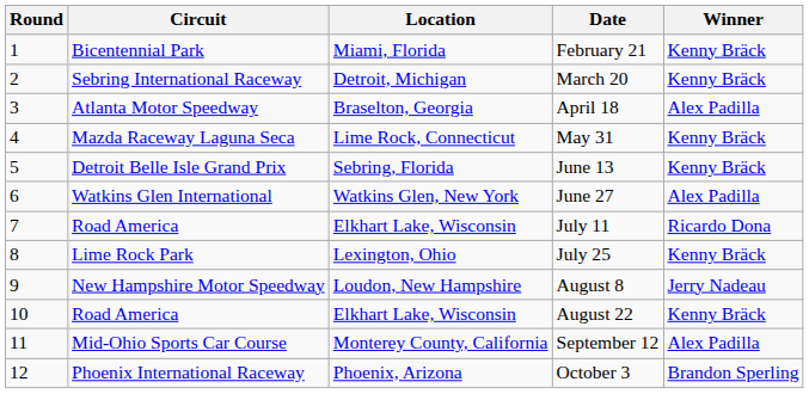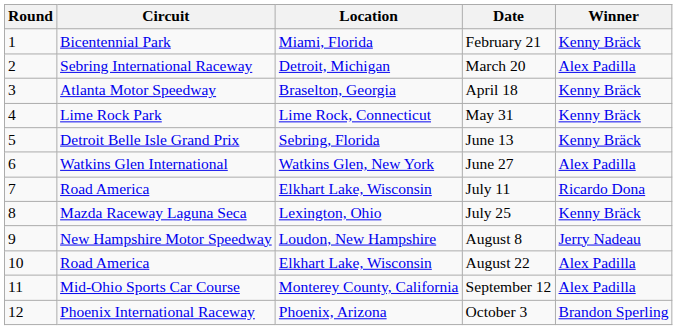 <table class="wikitable">
 <tr>
 <th>Round</th>
 <th>Circuit</th>
 <th>Location</th>
 <th>Date</th>
 <th>Winner</th>
 </tr>
 <tr>
 <td>1</td>
 <td><a href='#'>Bicentennial Park</a></td>
 <td> <a href='#'>Miami, Florida</a></td>
 <td>February 21</td>
 <td> <a href='#'>Kenny Bräck</a></td>
 </tr>
 <tr>
 <td>2</td>
 <td><a href='#'>Sebring International Raceway</a></td>
 <td> <a href='#'>Detroit, Michigan</a></td>
 <td>March 20</td>
-<td> <a href='#'>Kenny Bräck</a></td>
+<td> <a href='#'>Alex Padilla</a></td>
 </tr>
 <tr>
 <td>3</td>
 <td><a href='#'>Atlanta Motor Speedway</a></td>
 <td> <a href='#'>Braselton, Georgia</a></td>
 <td>April 18</td>
-<td> <a href='#'>Alex Padilla</a></td>
+<td> <a href='#'>Kenny Bräck</a></td>
 </tr>
 <tr>
 <td>4</td>
-<td><a href='#'>Mazda Raceway Laguna Seca</a></td>
+<td><a href='#'>Lime Rock Park</a></td>
 <td> <a href='#'>Lime Rock, Connecticut</a></td>
 <td>May 31</td>
 <td> <a href='#'>Kenny Bräck</a></td>
 </tr>
 <tr>
 <td>5</td>
 <td><a href='#'>Detroit Belle Isle Grand Prix</a></td>
 <td> <a href='#'>Sebring, Florida</a></td>
 <td>June 13</td>
 <td> <a href='#'>Kenny Bräck</a></td>
 </tr>
 <tr>
 <td>6</td>
 <td><a href='#'>Watkins Glen International</a></td>
 <td> <a href='#'>Watkins Glen, New York</a></td>
 <td>June 27</td>
 <td> <a href='#'>Alex Padilla</a></td>
 </tr>
 <tr>
 <td>7</td>
 <td><a href='#'>Road America</a></td>
 <td> <a href='#'>Elkhart Lake, Wisconsin</a></td>
 <td>July 11</td>
 <td> <a href='#'>Ricardo Dona</a></td>
 </tr>
 <tr>
 <td>8</td>
-<td><a href='#'>Lime Rock Park</a></td>
+<td><a href='#'>Mazda Raceway Laguna Seca</a></td>
 <td> <a href='#'>Lexington, Ohio</a></td>
 <td>July 25</td>
 <td> <a href='#'>Kenny Bräck</a></td>
 </tr>
 <tr>
 <td>9</td>
 <td><a href='#'>New Hampshire Motor Speedway</a></td>
 <td> <a href='#'>Loudon, New Hampshire</a></td>
 <td>August 8</td>
 <td> <a href='#'>Jerry Nadeau</a></td>
 </tr>
 <tr>
 <td>10</td>
 <td><a href='#'>Road America</a></td>
 <td> <a href='#'>Elkhart Lake, Wisconsin</a></td>
 <td>August 22</td>
-<td> <a href='#'>Kenny Bräck</a></td>
+<td> <a href='#'>Alex Padilla</a></td>
 </tr>
 <tr>
 <td>11</td>
 <td><a href='#'>Mid-Ohio Sports Car Course</a></td>
 <td> <a href='#'>Monterey County, California</a></td>
 <td>September 12</td>
 <td> <a href='#'>Alex Padilla</a></td>
 </tr>
 <tr>
 <td>12</td>
 <td><a href='#'>Phoenix International Raceway</a></td>
 <td> <a href='#'>Phoenix, Arizona</a></td>
 <td>October 3</td>
 <td> <a href='#'>Brandon Sperling</a></td>
 </tr>
 </table>
